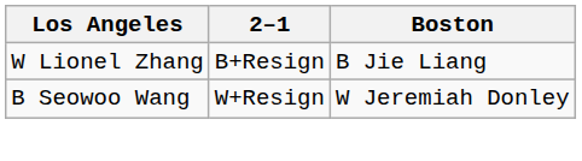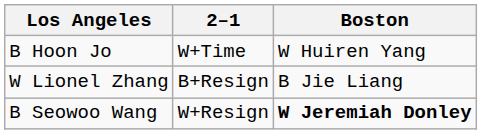 <table class="wikitable">
 <tr>
 <th>Los Angeles</th>
 <th>2–1</th>
 <th>Boston</th>
+</tr>
+<tr>
+<td>B Hoon Jo</td>
+<td>W+Time</td>
+<td>W Huiren Yang</td>
 </tr>
 <tr>
 <td>W Lionel Zhang</td>
 <td>B+Resign</td>
 <td>B Jie Liang</td>
 </tr>
 <tr>
 <td>B Seowoo Wang</td>
 <td>W+Resign</td>
-<td>W Jeremiah Donley</td>
+<td><strong>W Jeremiah Donley</strong></td>
 </tr>
 </table>
